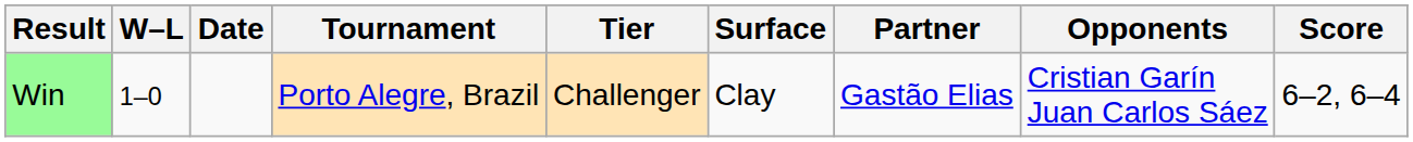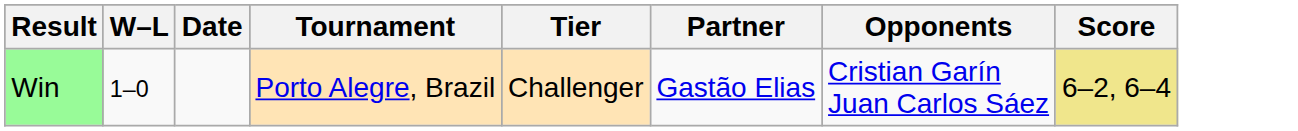 <table class="wikitable">
 <tr>
 <th>Result</th>
 <th class="unsortable">W–L</th>
 <th>Date</th>
 <th>Tournament</th>
 <th>Tier</th>
-<th>Surface</th>
 <th>Partner</th>
 <th>Opponents</th>
 <th class="unsortable">Score</th>
 </tr>
 <tr>
 <td bgcolor=98FB98>Win</td>
 <td><small>1–0</small></td>
 <td><a href='#'></a></td>
 <td style=background:moccasin><a href='#'>Porto Alegre</a>, Brazil</td>
 <td style=background:moccasin>Challenger</td>
-<td>Clay</td>
 <td> <a href='#'>Gastão Elias</a></td>
 <td> <a href='#'>Cristian Garín</a> <br>  <a href='#'>Juan Carlos Sáez</a></td>
-<td>6–2, 6–4</td>
+<td style="background: khaki;">6–2, 6–4</td>
 </tr>
 </table>
